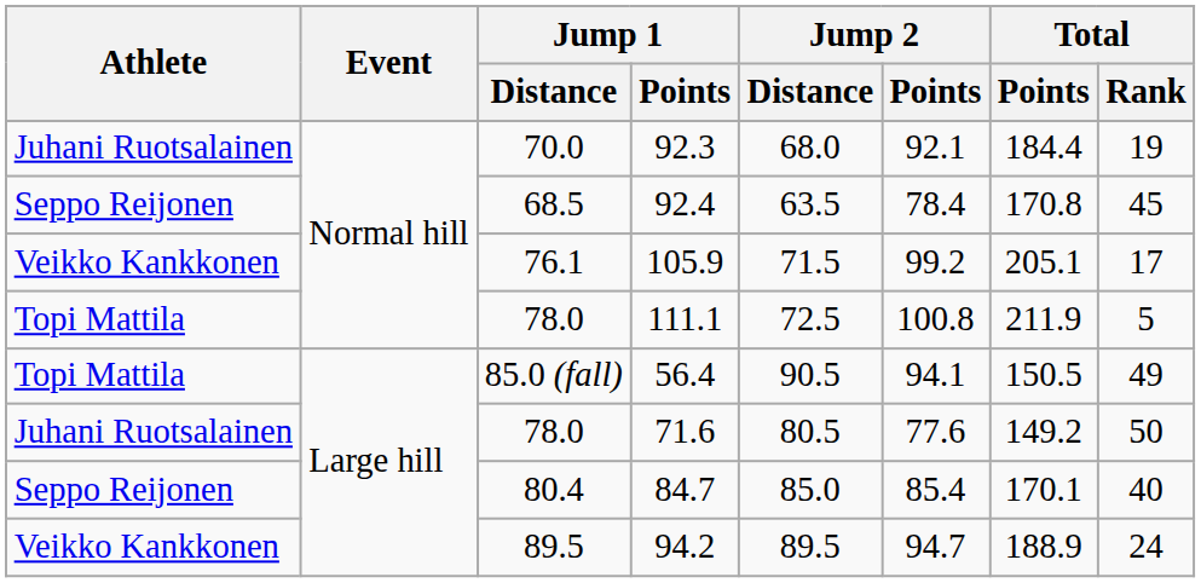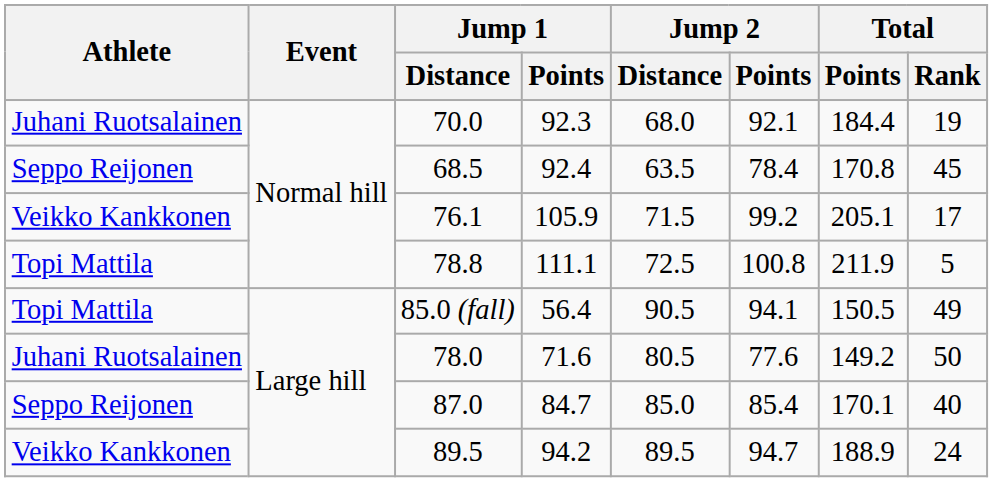 <table class="wikitable" style="font-size:90%">
 <tr>
 <th rowspan="2">Athlete</th>
 <th rowspan="2">Event</th>
 <th colspan="2">Jump 1</th>
 <th colspan="2">Jump 2</th>
 <th colspan="2">Total</th>
 </tr>
 <tr>
 <th>Distance</th>
 <th>Points</th>
 <th>Distance</th>
 <th>Points</th>
 <th>Points</th>
 <th>Rank</th>
 </tr>
 <tr>
 <td><a href='#'>Juhani Ruotsalainen</a></td>
 <td rowspan="4">Normal hill</td>
 <td align="center">70.0</td>
 <td align="center">92.3</td>
 <td align="center">68.0</td>
 <td align="center">92.1</td>
 <td align="center">184.4</td>
 <td align="center">19</td>
 </tr>
 <tr>
 <td><a href='#'>Seppo Reijonen</a></td>
 <td align="center">68.5</td>
 <td align="center">92.4</td>
 <td align="center">63.5</td>
 <td align="center">78.4</td>
 <td align="center">170.8</td>
 <td align="center">45</td>
 </tr>
 <tr>
 <td><a href='#'>Veikko Kankkonen</a></td>
 <td align="center">76.1</td>
 <td align="center">105.9</td>
 <td align="center">71.5</td>
 <td align="center">99.2</td>
 <td align="center">205.1</td>
 <td align="center">17</td>
 </tr>
 <tr>
 <td><a href='#'>Topi Mattila</a></td>
-<td align="center">78.0</td>
+<td align="center">78.8</td>
 <td align="center">111.1</td>
 <td align="center">72.5</td>
 <td align="center">100.8</td>
 <td align="center">211.9</td>
 <td align="center">5</td>
 </tr>
 <tr>
 <td><a href='#'>Topi Mattila</a></td>
 <td rowspan="4">Large hill</td>
 <td align="center">85.0 <em>(fall)</em></td>
 <td align="center">56.4</td>
 <td align="center">90.5</td>
 <td align="center">94.1</td>
 <td align="center">150.5</td>
 <td align="center">49</td>
 </tr>
 <tr>
 <td><a href='#'>Juhani Ruotsalainen</a></td>
 <td align="center">78.0</td>
 <td align="center">71.6</td>
 <td align="center">80.5</td>
 <td align="center">77.6</td>
 <td align="center">149.2</td>
 <td align="center">50</td>
 </tr>
 <tr>
 <td><a href='#'>Seppo Reijonen</a></td>
-<td align="center">80.4</td>
+<td align="center">87.0</td>
 <td align="center">84.7</td>
 <td align="center">85.0</td>
 <td align="center">85.4</td>
 <td align="center">170.1</td>
 <td align="center">40</td>
 </tr>
 <tr>
 <td><a href='#'>Veikko Kankkonen</a></td>
 <td align="center">89.5</td>
 <td align="center">94.2</td>
 <td align="center">89.5</td>
 <td align="center">94.7</td>
 <td align="center">188.9</td>
 <td align="center">24</td>
 </tr>
 </table>
